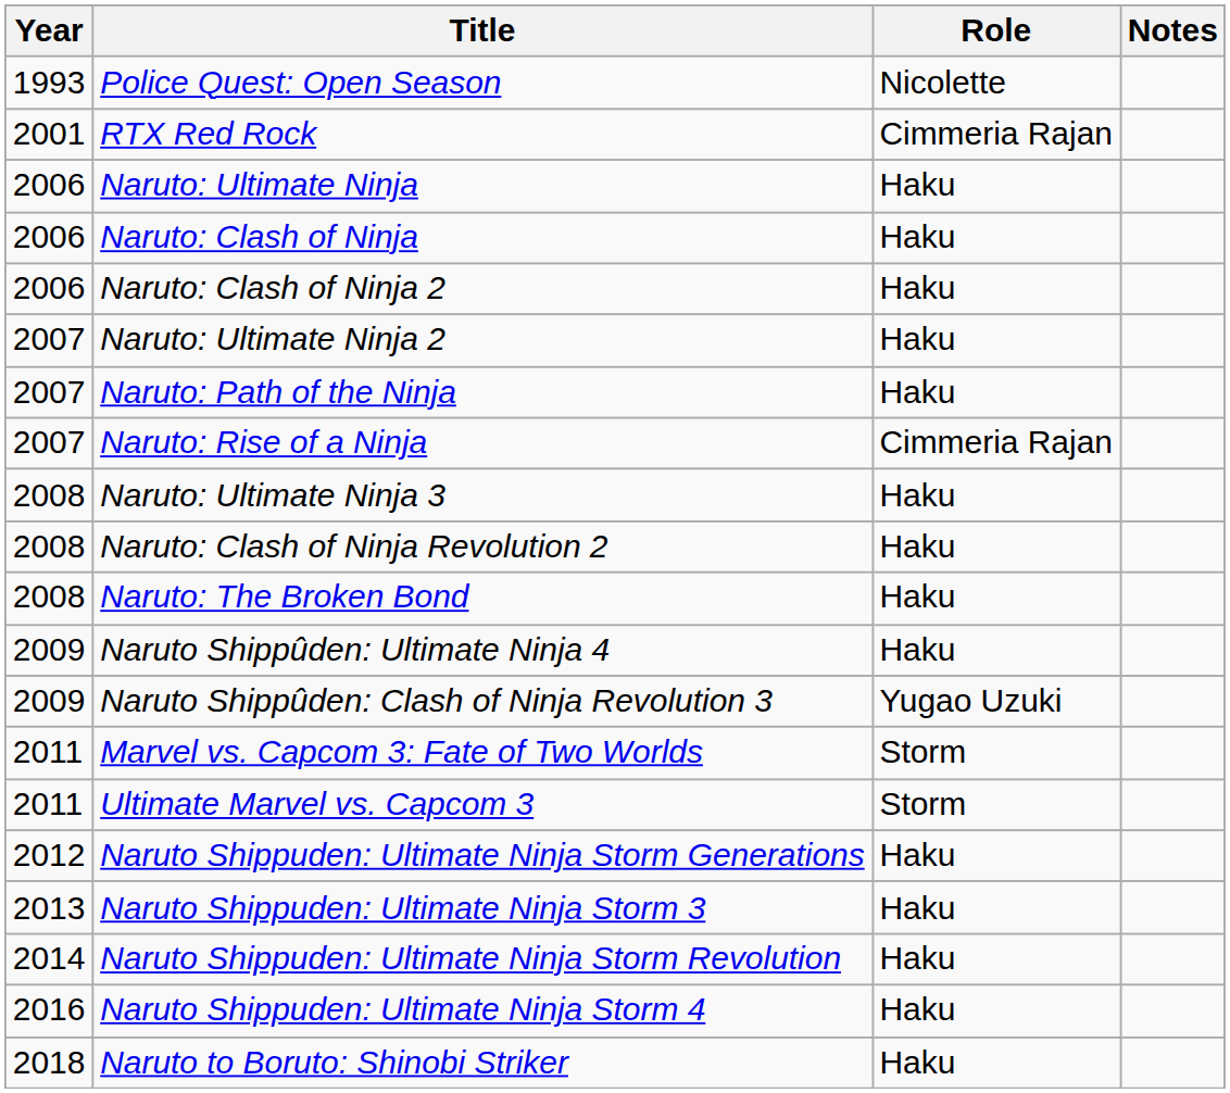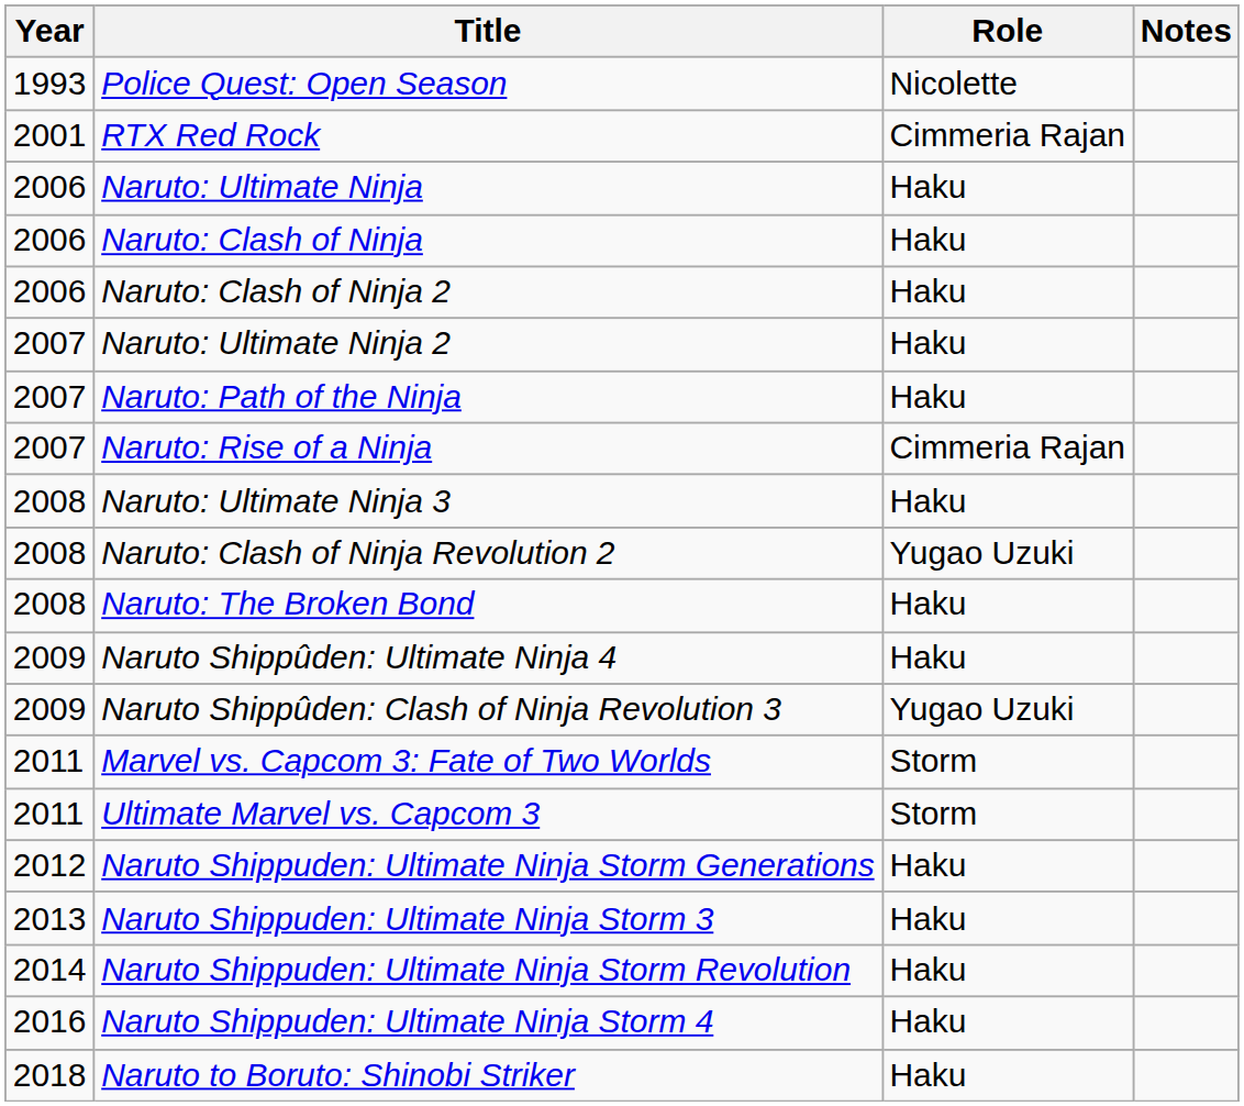 <table class="wikitable sortable">
 <tr>
 <th>Year</th>
 <th>Title</th>
 <th>Role</th>
 <th>Notes</th>
 </tr>
 <tr>
 <td>1993</td>
 <td><em><a href='#'>Police Quest: Open Season</a></em></td>
 <td>Nicolette</td>
 <td></td>
 </tr>
 <tr>
 <td>2001</td>
 <td><em><a href='#'>RTX Red Rock</a></em></td>
 <td>Cimmeria Rajan</td>
 <td></td>
 </tr>
 <tr>
 <td>2006</td>
 <td><em><a href='#'>Naruto: Ultimate Ninja</a></em></td>
 <td>Haku</td>
 <td></td>
 </tr>
 <tr>
 <td>2006</td>
 <td><em><a href='#'>Naruto: Clash of Ninja</a></em></td>
 <td>Haku</td>
 <td></td>
 </tr>
 <tr>
 <td>2006</td>
 <td><em>Naruto: Clash of Ninja 2</em></td>
 <td>Haku</td>
 <td></td>
 </tr>
 <tr>
 <td>2007</td>
 <td><em>Naruto: Ultimate Ninja 2</em></td>
 <td>Haku</td>
 <td></td>
 </tr>
 <tr>
 <td>2007</td>
 <td><em><a href='#'>Naruto: Path of the Ninja</a></em></td>
 <td>Haku</td>
 <td></td>
 </tr>
 <tr>
 <td>2007</td>
 <td><em><a href='#'>Naruto: Rise of a Ninja</a></em></td>
 <td>Cimmeria Rajan</td>
 <td></td>
 </tr>
 <tr>
 <td>2008</td>
 <td><em>Naruto: Ultimate Ninja 3</em></td>
 <td>Haku</td>
 <td></td>
 </tr>
 <tr>
 <td>2008</td>
 <td><em>Naruto: Clash of Ninja Revolution 2</em></td>
-<td>Haku</td>
+<td>Yugao Uzuki</td>
 <td></td>
 </tr>
 <tr>
 <td>2008</td>
 <td><em><a href='#'>Naruto: The Broken Bond</a></em></td>
 <td>Haku</td>
 <td></td>
 </tr>
 <tr>
 <td>2009</td>
 <td><em>Naruto Shippûden: Ultimate Ninja 4</em></td>
 <td>Haku</td>
 <td></td>
 </tr>
 <tr>
 <td>2009</td>
 <td><em>Naruto Shippûden: Clash of Ninja Revolution 3</em></td>
 <td>Yugao Uzuki</td>
 <td></td>
 </tr>
 <tr>
 <td>2011</td>
 <td><em><a href='#'>Marvel vs. Capcom 3: Fate of Two Worlds</a></em></td>
 <td>Storm</td>
 <td></td>
 </tr>
 <tr>
 <td>2011</td>
 <td><em><a href='#'>Ultimate Marvel vs. Capcom 3</a></em></td>
 <td>Storm</td>
 <td></td>
 </tr>
 <tr>
 <td>2012</td>
 <td><em><a href='#'>Naruto Shippuden: Ultimate Ninja Storm Generations</a></em></td>
 <td>Haku</td>
 <td></td>
 </tr>
 <tr>
 <td>2013</td>
 <td><em><a href='#'>Naruto Shippuden: Ultimate Ninja Storm 3</a></em></td>
 <td>Haku</td>
 <td></td>
 </tr>
 <tr>
 <td>2014</td>
 <td><em><a href='#'>Naruto Shippuden: Ultimate Ninja Storm Revolution</a></em></td>
 <td>Haku</td>
 <td></td>
 </tr>
 <tr>
 <td>2016</td>
 <td><em><a href='#'>Naruto Shippuden: Ultimate Ninja Storm 4</a></em></td>
 <td>Haku</td>
 <td></td>
 </tr>
 <tr>
 <td>2018</td>
 <td><em><a href='#'>Naruto to Boruto: Shinobi Striker</a></em></td>
 <td>Haku</td>
 <td></td>
 </tr>
 </table>
